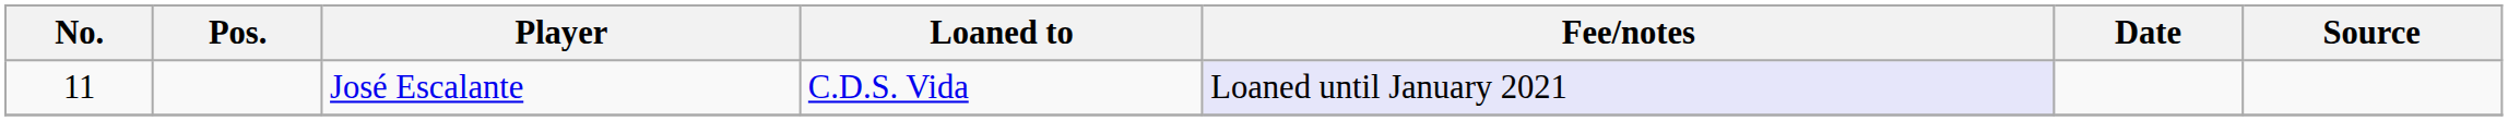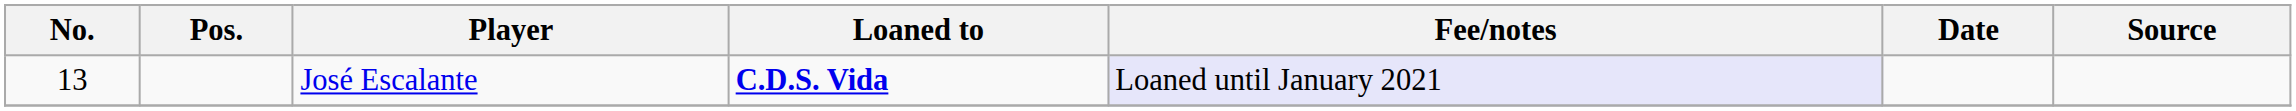 <table class="wikitable sortable" style="width:90%; text-align:center; font-size:95%; text-align:left;">
 <tr>
 <th>No.</th>
 <th>Pos.</th>
 <th>Player</th>
 <th>Loaned to</th>
 <th>Fee/notes</th>
 <th>Date</th>
 <th>Source</th>
 </tr>
 <tr>
-<td align=center>11</td>
+<td align=center>13</td>
 <td align=center></td>
 <td align=Escalante, José> <a href='#'>José Escalante</a></td>
-<td> <a href='#'>C.D.S. Vida</a></td>
+<td><strong> <a href='#'>C.D.S. Vida</a></strong></td>
 <td style="background: lavender;">Loaned until January 2021</td>
 <td></td>
 <td></td>
 </tr>
 <tr>
 </tr>
 </table>
